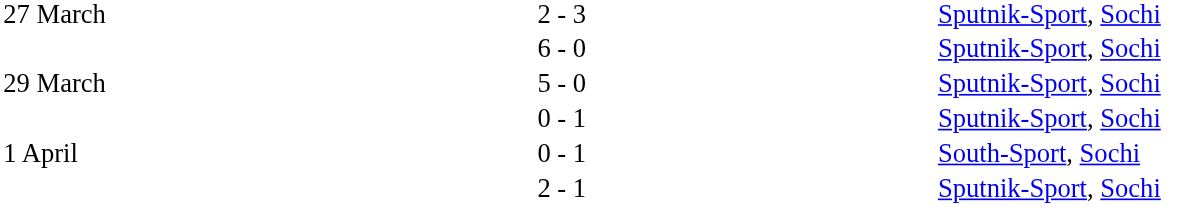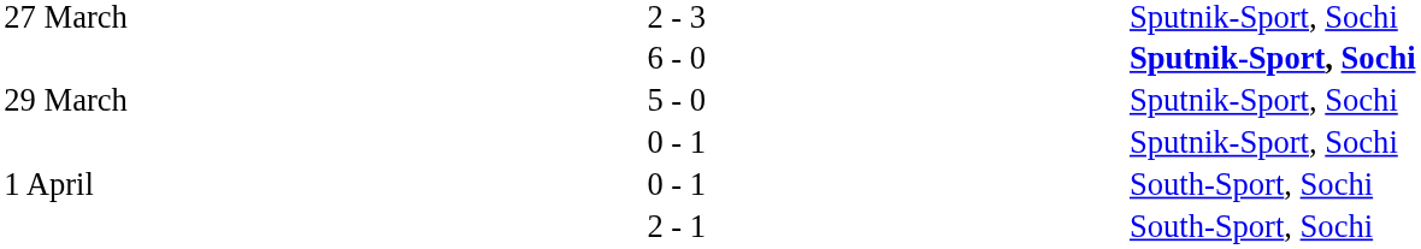 <table cellspacing=1 width=85%>
 <tr>
 <th width=15%></th>
 <th width=25%></th>
 <th width=10%></th>
 <th width=25%></th>
 <th width=25%></th>
 </tr>
 <tr>
 <td>27 March</td>
 <td align=right></td>
 <td align=center>2 - 3</td>
 <td></td>
 <td><a href='#'>Sputnik-Sport</a>, <a href='#'>Sochi</a></td>
 </tr>
 <tr>
 <td></td>
 <td align=right></td>
 <td align=center>6 - 0</td>
 <td></td>
-<td><a href='#'>Sputnik-Sport</a>, <a href='#'>Sochi</a></td>
+<td><strong><a href='#'>Sputnik-Sport</a>, <a href='#'>Sochi</a></strong></td>
 </tr>
 <tr>
 <td>29 March</td>
 <td align=right></td>
 <td align=center>5 - 0</td>
 <td></td>
 <td><a href='#'>Sputnik-Sport</a>, <a href='#'>Sochi</a></td>
 </tr>
 <tr>
 <td></td>
 <td align=right></td>
 <td align=center>0 - 1</td>
 <td></td>
 <td><a href='#'>Sputnik-Sport</a>, <a href='#'>Sochi</a></td>
 </tr>
 <tr>
 <td>1 April</td>
 <td align=right></td>
 <td align=center>0 - 1</td>
 <td></td>
 <td><a href='#'>South-Sport</a>, <a href='#'>Sochi</a></td>
 </tr>
 <tr>
 <td></td>
 <td align=right></td>
 <td align=center>2 - 1</td>
 <td></td>
-<td><a href='#'>Sputnik-Sport</a>, <a href='#'>Sochi</a></td>
+<td><a href='#'>South-Sport</a>, <a href='#'>Sochi</a></td>
 </tr>
 </table>
